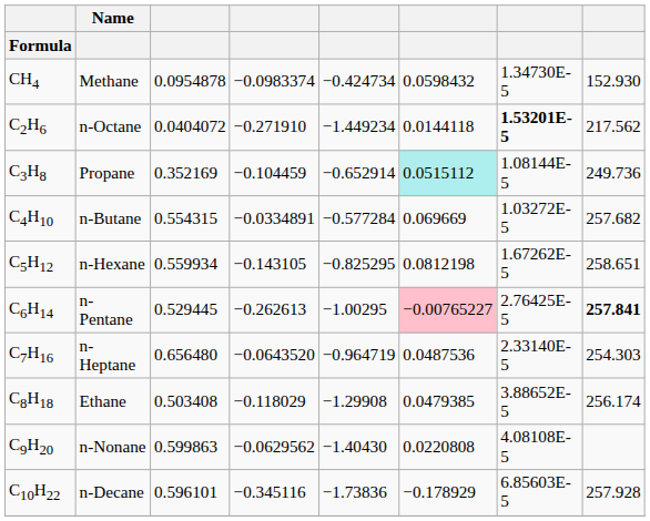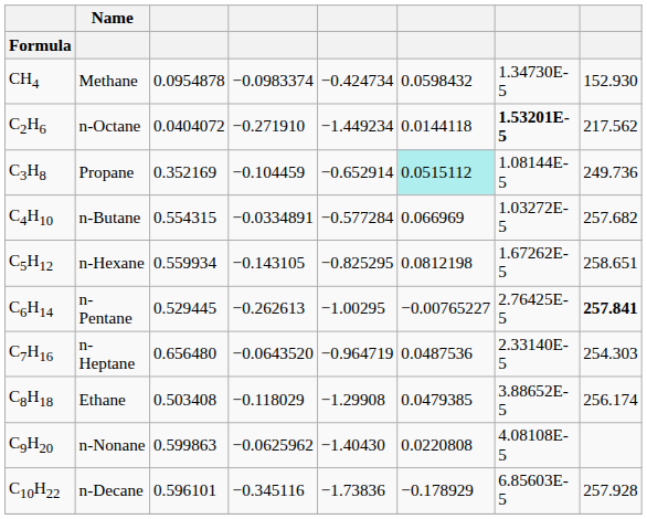 <table class="wikitable collapsible collapsed" align="right">
 <tr>
 <th></th>
 <th>Name</th>
 <th></th>
 <th></th>
 <th></th>
 <th></th>
 <th></th>
 <th></th>
 </tr>
 <tr>
 <th>Formula</th>
 <th></th>
 <th></th>
 <th></th>
 <th></th>
 <th></th>
 <th></th>
 <th></th>
 </tr>
 <tr>
 <td>CH<sub>4</sub></td>
 <td>Methane</td>
 <td>0.0954878</td>
 <td>−0.0983374</td>
 <td>−0.424734</td>
 <td>0.0598432</td>
 <td>1.34730E-5</td>
 <td>152.930</td>
 </tr>
 <tr>
 <td>C<sub>2</sub>H<sub>6</sub></td>
 <td>n-Octane</td>
 <td>0.0404072</td>
 <td>−0.271910</td>
 <td>−1.449234</td>
 <td>0.0144118</td>
 <td><strong>1.53201E-5</strong></td>
 <td>217.562</td>
 </tr>
 <tr>
 <td>C<sub>3</sub>H<sub>8</sub></td>
 <td>Propane</td>
 <td>0.352169</td>
 <td>−0.104459</td>
 <td>−0.652914</td>
 <td style="background: paleturquoise;">0.0515112</td>
 <td>1.08144E-5</td>
 <td>249.736</td>
 </tr>
 <tr>
 <td>C<sub>4</sub>H<sub>10</sub></td>
 <td>n-Butane</td>
 <td>0.554315</td>
 <td>−0.0334891</td>
 <td>−0.577284</td>
-<td>0.069669</td>
+<td>0.066969</td>
 <td>1.03272E-5</td>
 <td>257.682</td>
 </tr>
 <tr>
 <td>C<sub>5</sub>H<sub>12</sub></td>
 <td>n-Hexane</td>
 <td>0.559934</td>
 <td>−0.143105</td>
 <td>−0.825295</td>
 <td>0.0812198</td>
 <td>1.67262E-5</td>
 <td>258.651</td>
 </tr>
 <tr>
 <td>C<sub>6</sub>H<sub>14</sub></td>
 <td>n-Pentane</td>
 <td>0.529445</td>
 <td>−0.262613</td>
 <td>−1.00295</td>
-<td style="background: pink;">−0.00765227</td>
+<td>−0.00765227</td>
 <td>2.76425E-5</td>
 <td><strong>257.841</strong></td>
 </tr>
 <tr>
 <td>C<sub>7</sub>H<sub>16</sub></td>
 <td>n-Heptane</td>
 <td>0.656480</td>
 <td>−0.0643520</td>
 <td>−0.964719</td>
 <td>0.0487536</td>
 <td>2.33140E-5</td>
 <td>254.303</td>
 </tr>
 <tr>
 <td>C<sub>8</sub>H<sub>18</sub></td>
 <td>Ethane</td>
 <td>0.503408</td>
 <td>−0.118029</td>
 <td>−1.29908</td>
 <td>0.0479385</td>
 <td>3.88652E-5</td>
 <td>256.174</td>
 </tr>
 <tr>
 <td>C<sub>9</sub>H<sub>20</sub></td>
 <td>n-Nonane</td>
 <td>0.599863</td>
-<td>−0.0629562</td>
+<td>−0.0625962</td>
 <td>−1.40430</td>
 <td>0.0220808</td>
 <td>4.08108E-5</td>
 <td></td>
 </tr>
 <tr>
 <td>C<sub>10</sub>H<sub>22</sub></td>
 <td>n-Decane</td>
 <td>0.596101</td>
 <td>−0.345116</td>
 <td>−1.73836</td>
 <td>−0.178929</td>
 <td>6.85603E-5</td>
 <td>257.928</td>
 </tr>
 <tr>
 </tr>
 </table>
